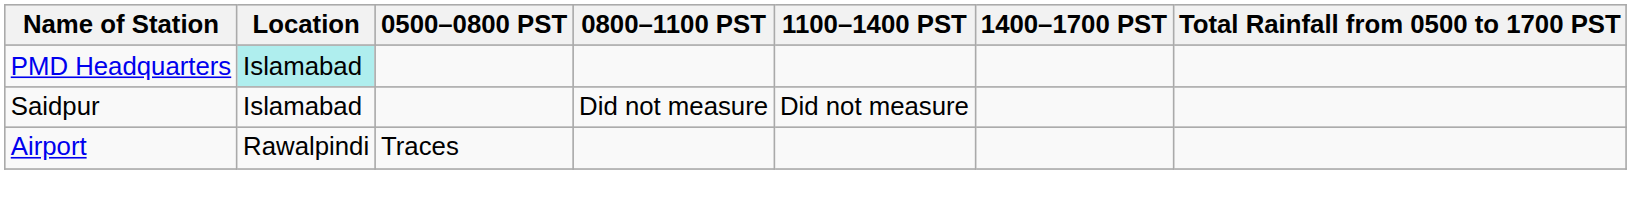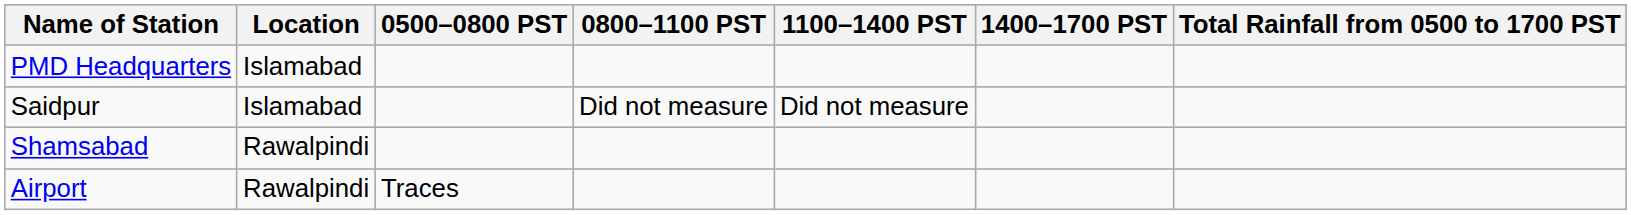 <table class="wikitable sortable">
 <tr>
 <th>Name of Station</th>
 <th>Location</th>
 <th>0500–0800 PST</th>
 <th>0800–1100 PST</th>
 <th>1100–1400 PST</th>
 <th>1400–1700 PST</th>
 <th>Total Rainfall from 0500 to 1700 PST</th>
 </tr>
 <tr>
 <td><a href='#'>PMD Headquarters</a></td>
-<td style="background: paleturquoise;">Islamabad</td>
+<td>Islamabad</td>
 <td></td>
 <td></td>
 <td></td>
 <td></td>
 <td></td>
 </tr>
 <tr>
 <td>Saidpur</td>
 <td>Islamabad</td>
 <td></td>
 <td>Did not measure</td>
 <td>Did not measure</td>
 <td></td>
 <td></td>
 </tr>
 <tr>
+<td><a href='#'>Shamsabad</a></td>
+<td>Rawalpindi</td>
+<td></td>
+<td></td>
+<td></td>
+<td></td>
+<td></td>
+</tr>
+<tr>
 <td><a href='#'>Airport</a></td>
 <td>Rawalpindi</td>
 <td>Traces</td>
 <td></td>
 <td></td>
 <td></td>
 <td></td>
 </tr>
 </table>
